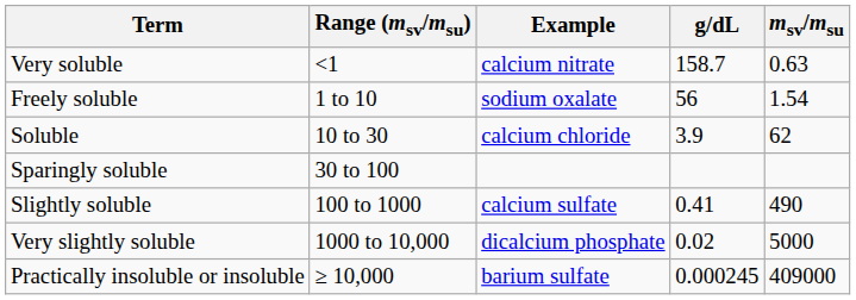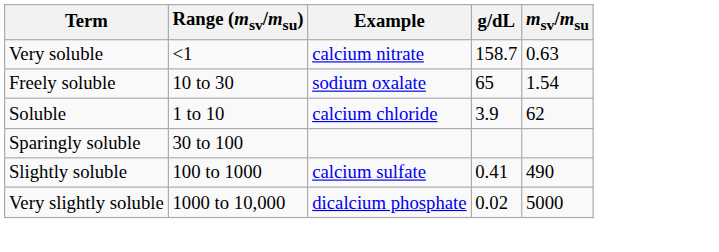 <table class="wikitable">
 <tr>
 <th>Term</th>
 <th>Range (<em>m</em><sub>sv</sub>/<em>m</em><sub>su</sub>)</th>
 <th>Example</th>
 <th>g/dL</th>
 <th><em>m</em><sub>sv</sub>/<em>m</em><sub>su</sub></th>
 </tr>
 <tr>
 <td>Very soluble</td>
 <td><1</td>
 <td><a href='#'>calcium nitrate</a></td>
 <td>158.7</td>
 <td>0.63</td>
 </tr>
 <tr>
 <td>Freely soluble</td>
-<td>1 to 10</td>
+<td>10 to 30</td>
 <td><a href='#'>sodium oxalate</a></td>
-<td>56</td>
+<td>65</td>
 <td>1.54</td>
 </tr>
 <tr>
 <td>Soluble</td>
-<td>10 to 30</td>
+<td>1 to 10</td>
 <td><a href='#'>calcium chloride</a></td>
 <td>3.9</td>
 <td>62</td>
 </tr>
 <tr>
 <td>Sparingly soluble</td>
 <td>30 to 100</td>
 <td></td>
 <td></td>
 <td></td>
 </tr>
 <tr>
 <td>Slightly soluble</td>
 <td>100 to 1000</td>
 <td><a href='#'>calcium sulfate</a></td>
 <td>0.41</td>
 <td>490</td>
 </tr>
 <tr>
 <td>Very slightly soluble</td>
 <td>1000 to 10,000</td>
 <td><a href='#'>dicalcium phosphate</a></td>
 <td>0.02</td>
 <td>5000</td>
 </tr>
-<tr>
-<td>Practically insoluble or insoluble</td>
-<td>≥ 10,000</td>
-<td><a href='#'>barium sulfate</a></td>
-<td>0.000245</td>
-<td>409000</td>
-</tr>
 </table>
